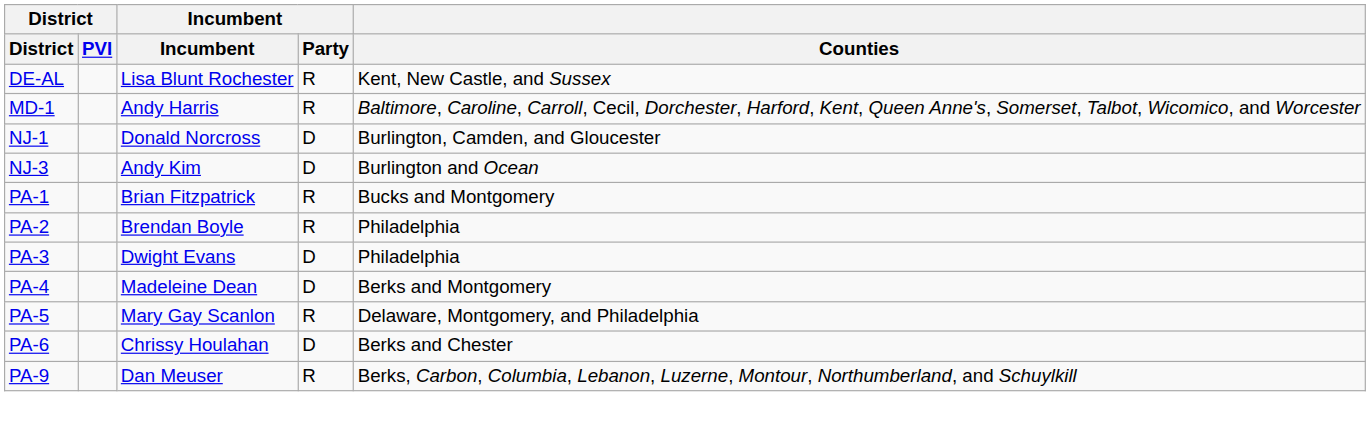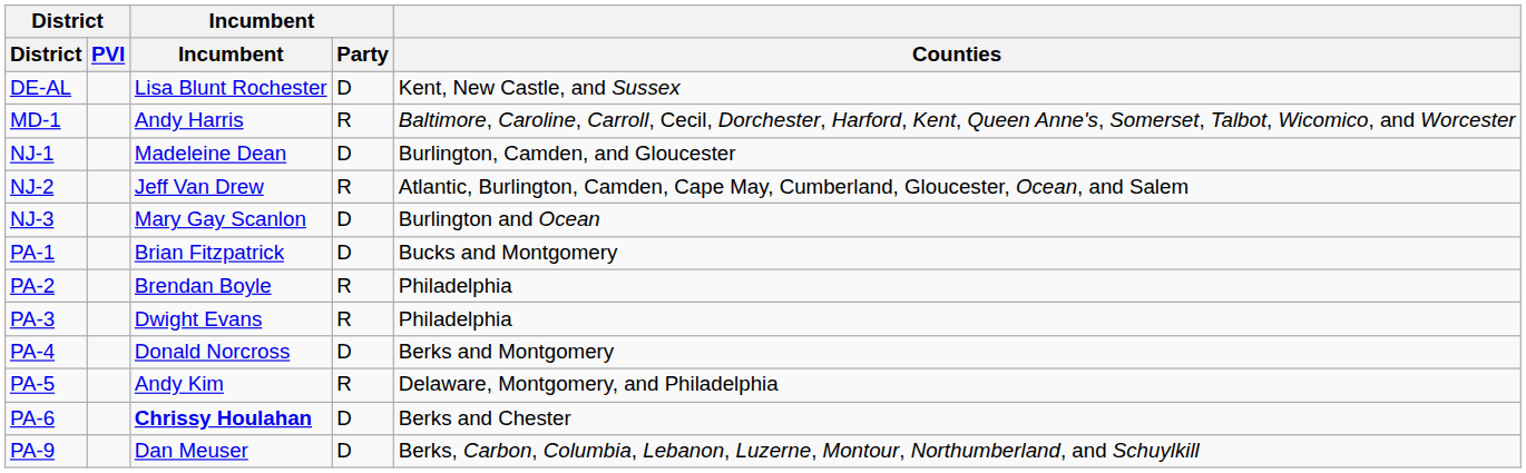 <table class="wikitable sortable">
 <tr>
 <th colspan=2>District</th>
 <th colspan=2>Incumbent</th>
 <th></th>
 </tr>
 <tr>
 <th>District</th>
 <th><a href='#'>PVI</a></th>
 <th>Incumbent</th>
 <th>Party</th>
 <th>Counties</th>
 </tr>
 <tr>
 <td><a href='#'>DE-AL</a></td>
 <td></td>
 <td><a href='#'>Lisa Blunt Rochester</a></td>
-<td>R</td>
+<td>D</td>
 <td>Kent, New Castle, and <em>Sussex</em></td>
 </tr>
 <tr>
 <td><a href='#'>MD-1</a></td>
 <td></td>
 <td><a href='#'>Andy Harris</a></td>
 <td>R</td>
 <td><em>Baltimore</em>, <em>Caroline</em>, <em>Carroll</em>, Cecil, <em>Dorchester</em>, <em>Harford</em>, <em>Kent</em>, <em>Queen Anne's</em>, <em>Somerset</em>, <em>Talbot</em>, <em>Wicomico</em>, and <em>Worcester</em></td>
 </tr>
 <tr>
 <td><a href='#'>NJ-1</a></td>
 <td></td>
-<td><a href='#'>Donald Norcross</a></td>
+<td><a href='#'>Madeleine Dean</a></td>
 <td>D</td>
 <td>Burlington, Camden, and Gloucester</td>
 </tr>
 <tr>
+<td><a href='#'>NJ-2</a></td>
+<td></td>
+<td><a href='#'>Jeff Van Drew</a></td>
+<td>R</td>
+<td>Atlantic, Burlington, Camden, Cape May, Cumberland, Gloucester, <em>Ocean</em>, and Salem</td>
+</tr>
+<tr>
 <td><a href='#'>NJ-3</a></td>
 <td></td>
-<td><a href='#'>Andy Kim</a></td>
+<td><a href='#'>Mary Gay Scanlon</a></td>
 <td>D</td>
 <td>Burlington and <em>Ocean</em></td>
 </tr>
 <tr>
 <td><a href='#'>PA-1</a></td>
 <td></td>
 <td><a href='#'>Brian Fitzpatrick</a></td>
-<td>R</td>
+<td>D</td>
 <td>Bucks and Montgomery</td>
 </tr>
 <tr>
 <td><a href='#'>PA-2</a></td>
 <td></td>
 <td><a href='#'>Brendan Boyle</a></td>
 <td>R</td>
 <td>Philadelphia</td>
 </tr>
 <tr>
 <td><a href='#'>PA-3</a></td>
 <td></td>
 <td><a href='#'>Dwight Evans</a></td>
-<td>D</td>
+<td>R</td>
 <td>Philadelphia</td>
 </tr>
 <tr>
 <td><a href='#'>PA-4</a></td>
 <td></td>
-<td><a href='#'>Madeleine Dean</a></td>
+<td><a href='#'>Donald Norcross</a></td>
 <td>D</td>
 <td>Berks and Montgomery</td>
 </tr>
 <tr>
 <td><a href='#'>PA-5</a></td>
 <td></td>
-<td><a href='#'>Mary Gay Scanlon</a></td>
+<td><a href='#'>Andy Kim</a></td>
 <td>R</td>
 <td>Delaware, Montgomery, and Philadelphia</td>
 </tr>
 <tr>
 <td><a href='#'>PA-6</a></td>
 <td></td>
-<td><a href='#'>Chrissy Houlahan</a></td>
+<td><strong><a href='#'>Chrissy Houlahan</a></strong></td>
 <td>D</td>
 <td>Berks and Chester</td>
 </tr>
 <tr>
 <td><a href='#'>PA-9</a></td>
 <td></td>
 <td><a href='#'>Dan Meuser</a></td>
-<td>R</td>
+<td>D</td>
 <td>Berks, <em>Carbon</em>, <em>Columbia</em>,  <em>Lebanon</em>, <em>Luzerne</em>, <em>Montour</em>, <em>Northumberland</em>, and <em>Schuylkill</em></td>
 </tr>
 </table>
